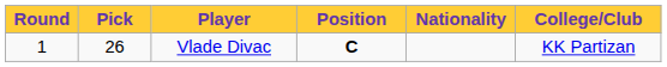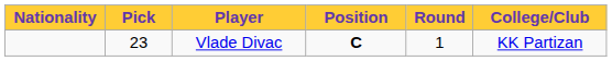 <table class="wikitable sortable sortable">
 <tr>
-<th style="background:#ffcd35; color:#6137ad" width="10%">Round</th>
+<th style="background:#ffcd35; color:#6137ad" width="15%">Nationality</th>
 <th style="background:#ffcd35; color:#6137ad" width="10%">Pick</th>
 <th style="background:#ffcd35; color:#6137ad" width="20%">Player</th>
 <th style="background:#ffcd35; color:#6137ad" width="15%">Position</th>
-<th style="background:#ffcd35; color:#6137ad" width="15%">Nationality</th>
+<th style="background:#ffcd35; color:#6137ad" width="10%">Round</th>
 <th style="background:#ffcd35; color:#6137ad" width="20%">College/Club</th>
 </tr>
 <tr style="text-align: center">
-<td>1</td>
-<td>26</td>
+<td></td>
+<td>23</td>
 <td><a href='#'>Vlade Divac</a></td>
 <td><strong>C</strong></td>
-<td></td>
+<td>1</td>
 <td> <a href='#'>KK Partizan</a></td>
 </tr>
 </table>
